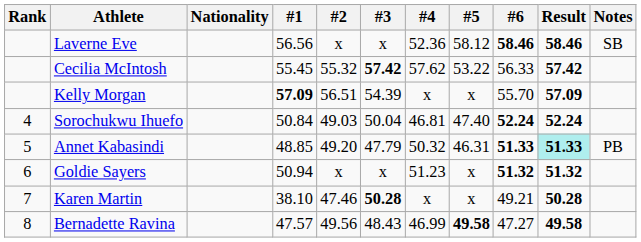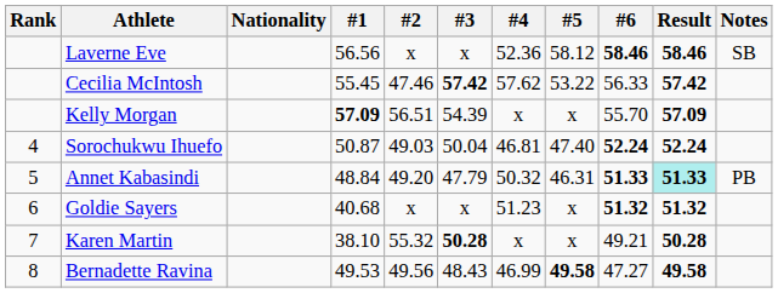 <table class="wikitable sortable" style="text-align:center">
 <tr>
 <th>Rank</th>
 <th>Athlete</th>
 <th>Nationality</th>
 <th>#1</th>
 <th>#2</th>
 <th>#3</th>
 <th>#4</th>
 <th>#5</th>
 <th>#6</th>
 <th>Result</th>
 <th>Notes</th>
 </tr>
 <tr>
 <td></td>
 <td align="left"><a href='#'>Laverne Eve</a></td>
 <td align=left></td>
 <td>56.56</td>
 <td>x</td>
 <td>x</td>
 <td>52.36</td>
 <td>58.12</td>
 <td><strong>58.46</strong></td>
 <td><strong>58.46</strong></td>
 <td>SB</td>
 </tr>
 <tr>
 <td></td>
 <td align="left"><a href='#'>Cecilia McIntosh</a></td>
 <td align=left></td>
 <td>55.45</td>
-<td>55.32</td>
+<td>47.46</td>
 <td><strong>57.42</strong></td>
 <td>57.62</td>
 <td>53.22</td>
 <td>56.33</td>
 <td><strong>57.42</strong></td>
 <td></td>
 </tr>
 <tr>
 <td></td>
 <td align="left"><a href='#'>Kelly Morgan</a></td>
 <td align=left></td>
 <td><strong>57.09</strong></td>
 <td>56.51</td>
 <td>54.39</td>
 <td>x</td>
 <td>x</td>
 <td>55.70</td>
 <td><strong>57.09</strong></td>
 <td></td>
 </tr>
 <tr>
 <td>4</td>
 <td align="left"><a href='#'>Sorochukwu Ihuefo</a></td>
 <td align=left></td>
-<td>50.84</td>
+<td>50.87</td>
 <td>49.03</td>
 <td>50.04</td>
 <td>46.81</td>
 <td>47.40</td>
 <td><strong>52.24</strong></td>
 <td><strong>52.24</strong></td>
 <td></td>
 </tr>
 <tr>
 <td>5</td>
 <td align="left"><a href='#'>Annet Kabasindi</a></td>
 <td align=left></td>
-<td>48.85</td>
+<td>48.84</td>
 <td>49.20</td>
 <td>47.79</td>
 <td>50.32</td>
 <td>46.31</td>
 <td><strong>51.33</strong></td>
 <td style="background: paleturquoise;"><strong>51.33</strong></td>
 <td>PB</td>
 </tr>
 <tr>
 <td>6</td>
 <td align="left"><a href='#'>Goldie Sayers</a></td>
 <td align=left></td>
-<td>50.94</td>
+<td>40.68</td>
 <td>x</td>
 <td>x</td>
 <td>51.23</td>
 <td>x</td>
 <td><strong>51.32</strong></td>
 <td><strong>51.32</strong></td>
 <td></td>
 </tr>
 <tr>
 <td>7</td>
 <td align="left"><a href='#'>Karen Martin</a></td>
 <td align=left></td>
 <td>38.10</td>
-<td>47.46</td>
+<td>55.32</td>
 <td><strong>50.28</strong></td>
 <td>x</td>
 <td>x</td>
 <td>49.21</td>
 <td><strong>50.28</strong></td>
 <td></td>
 </tr>
 <tr>
 <td>8</td>
 <td align="left"><a href='#'>Bernadette Ravina</a></td>
 <td align=left></td>
-<td>47.57</td>
+<td>49.53</td>
 <td>49.56</td>
 <td>48.43</td>
 <td>46.99</td>
 <td><strong>49.58</strong></td>
 <td>47.27</td>
 <td><strong>49.58</strong></td>
 <td></td>
 </tr>
 </table>
